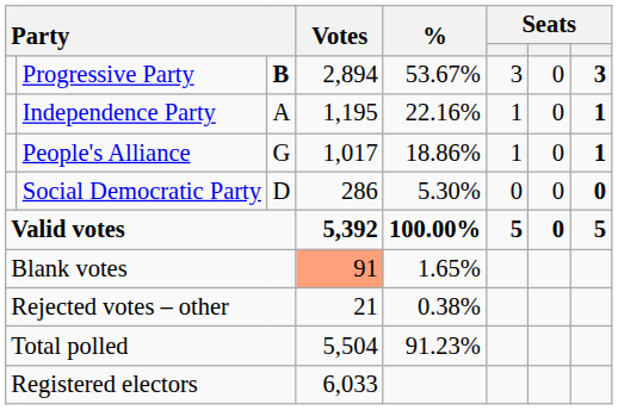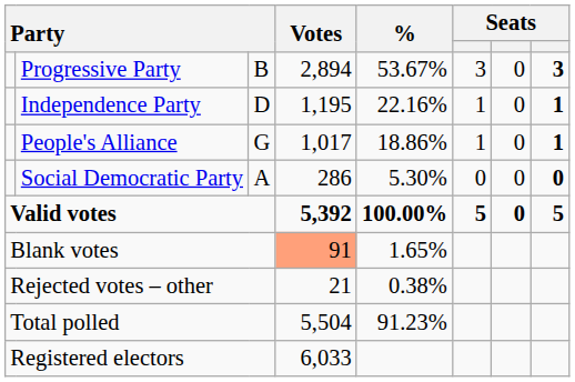 <table class="wikitable" border="1" style="text-align:right;">
 <tr>
 <th style="text-align:left;" valign=bottom rowspan=2 colspan=3>Party</th>
 <th align=center valign=bottom rowspan=2 width="50">Votes</th>
 <th align=center valign=bottom rowspan=2 width="50">%</th>
 <th colspan=3>Seats</th>
 </tr>
 <tr>
 <th align=center valign=bottom width="20"><small></small></th>
 <th align=center valign=bottom width="20"><small><a href='#'></a></small></th>
 <th align=center valign=bottom width="20"><small></small></th>
 </tr>
 <tr>
 <td></td>
 <td align=left><a href='#'>Progressive Party</a></td>
-<td align=left><strong>B</strong></td>
+<td align=left>B</td>
 <td>2,894</td>
 <td>53.67%</td>
 <td>3</td>
 <td>0</td>
 <td><strong>3</strong></td>
 </tr>
 <tr>
 <td></td>
 <td align=left><a href='#'>Independence Party</a></td>
-<td align=left>A</td>
+<td align=left>D</td>
 <td>1,195</td>
 <td>22.16%</td>
 <td>1</td>
 <td>0</td>
 <td><strong>1</strong></td>
 </tr>
 <tr>
 <td></td>
 <td align=left><a href='#'>People's Alliance</a></td>
 <td align=left>G</td>
 <td>1,017</td>
 <td>18.86%</td>
 <td>1</td>
 <td>0</td>
 <td><strong>1</strong></td>
 </tr>
 <tr>
 <td></td>
 <td align=left><a href='#'>Social Democratic Party</a></td>
-<td align=left>D</td>
+<td align=left>A</td>
 <td>286</td>
 <td>5.30%</td>
 <td>0</td>
 <td>0</td>
 <td><strong>0</strong></td>
 </tr>
 <tr style="font-weight:bold">
 <td align=left colspan=3>Valid votes</td>
 <td>5,392</td>
 <td>100.00%</td>
 <td>5</td>
 <td>0</td>
 <td>5</td>
 </tr>
 <tr>
 <td align=left colspan=3>Blank votes</td>
 <td style="background: lightsalmon;">91</td>
 <td>1.65%</td>
 <td></td>
 <td></td>
 <td></td>
 </tr>
 <tr>
 <td align=left colspan=3>Rejected votes – other</td>
 <td>21</td>
 <td>0.38%</td>
 <td></td>
 <td></td>
 <td></td>
 </tr>
 <tr>
 <td align=left colspan=3>Total polled</td>
 <td>5,504</td>
 <td>91.23%</td>
 <td></td>
 <td></td>
 <td></td>
 </tr>
 <tr>
 <td align=left colspan=3>Registered electors</td>
 <td>6,033</td>
 <td></td>
 <td></td>
 <td></td>
 <td></td>
 </tr>
 </table>
